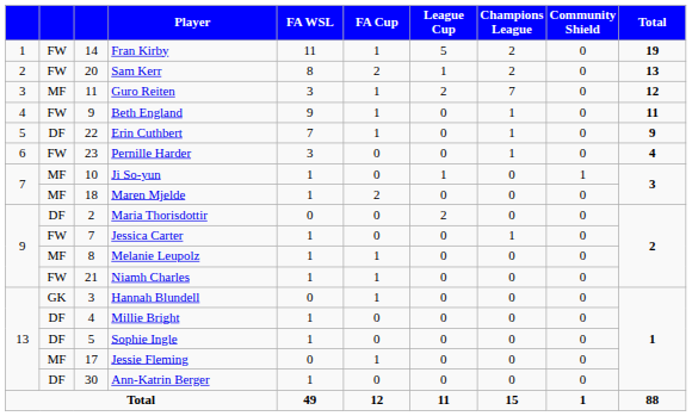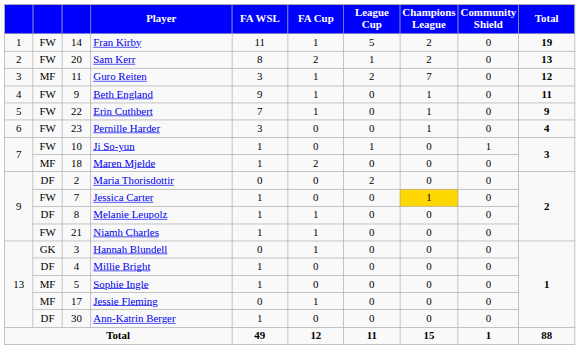 <table class="wikitable" style="text-align:center;">
 <tr>
 <th style="background:#00f; color:white; width:35px;"></th>
 <th style="background:#00f; color:white; width:35px;"></th>
 <th style="background:#00f; color:white; width:35px;"></th>
 <th style="background:#00f; color:white; width:200px;">Player</th>
 <th style="background:#00f; color:white; width:75px;">FA WSL</th>
 <th style="background:#00f; color:white; width:75px;">FA Cup</th>
 <th style="background:#00f; color:white; width:75px;">League Cup</th>
 <th style="background:#00f; color:white; width:75px;">Champions League</th>
 <th style="background:#00f; color:white; width:75px;">Community Shield</th>
 <th style="background:#00f; color:white; width:75px;">Total</th>
 </tr>
 <tr>
 <td rowspan="1">1</td>
 <td>FW</td>
 <td>14</td>
 <td align=left> <a href='#'>Fran Kirby</a></td>
 <td>11</td>
 <td>1</td>
 <td>5</td>
 <td>2</td>
 <td>0</td>
 <td><strong>19</strong></td>
 </tr>
 <tr>
 <td rowspan="1">2</td>
 <td>FW</td>
 <td>20</td>
 <td align="left"> <a href='#'>Sam Kerr</a></td>
 <td>8</td>
 <td>2</td>
 <td>1</td>
 <td>2</td>
 <td>0</td>
 <td><strong>13</strong></td>
 </tr>
 <tr>
 <td rowspan="1">3</td>
 <td>MF</td>
 <td>11</td>
 <td align="left"> <a href='#'>Guro Reiten</a></td>
 <td>3</td>
 <td>1</td>
 <td>2</td>
 <td>7</td>
 <td>0</td>
 <td><strong>12</strong></td>
 </tr>
 <tr>
 <td rowspan="1">4</td>
 <td>FW</td>
 <td>9</td>
 <td align=left> <a href='#'>Beth England</a></td>
 <td>9</td>
 <td>1</td>
 <td>0</td>
 <td>1</td>
 <td>0</td>
 <td><strong>11</strong></td>
 </tr>
 <tr>
 <td rowspan="1">5</td>
-<td>DF</td>
+<td>FW</td>
 <td>22</td>
 <td align=left> <a href='#'>Erin Cuthbert</a></td>
 <td>7</td>
 <td>1</td>
 <td>0</td>
 <td>1</td>
 <td>0</td>
 <td><strong>9</strong></td>
 </tr>
 <tr>
 <td rowspan="1">6</td>
 <td>FW</td>
 <td>23</td>
 <td align=left> <a href='#'>Pernille Harder</a></td>
 <td>3</td>
 <td>0</td>
 <td>0</td>
 <td>1</td>
 <td>0</td>
 <td><strong>4</strong></td>
 </tr>
 <tr>
 <td rowspan="2">7</td>
-<td>MF</td>
+<td>FW</td>
 <td>10</td>
 <td align="left"> <a href='#'>Ji So-yun</a></td>
 <td>1</td>
 <td>0</td>
 <td>1</td>
 <td>0</td>
 <td>1</td>
 <td rowspan="2"><strong>3</strong></td>
 </tr>
 <tr>
 <td>MF</td>
 <td>18</td>
 <td align="left"> <a href='#'>Maren Mjelde</a></td>
 <td>1</td>
 <td>2</td>
 <td>0</td>
 <td>0</td>
 <td>0</td>
 </tr>
 <tr>
 <td rowspan="4">9</td>
 <td>DF</td>
 <td>2</td>
 <td align="left"> <a href='#'>Maria Thorisdottir</a></td>
 <td>0</td>
 <td>0</td>
 <td>2</td>
 <td>0</td>
 <td>0</td>
 <td rowspan="4"><strong>2</strong></td>
 </tr>
 <tr>
 <td>FW</td>
 <td>7</td>
 <td align="left"> <a href='#'>Jessica Carter</a></td>
 <td>1</td>
 <td>0</td>
 <td>0</td>
-<td>1</td>
+<td style="background: gold;">1</td>
 <td>0</td>
 </tr>
 <tr>
-<td>MF</td>
+<td>DF</td>
 <td>8</td>
 <td align="left"> <a href='#'>Melanie Leupolz</a></td>
 <td>1</td>
 <td>1</td>
 <td>0</td>
 <td>0</td>
 <td>0</td>
 </tr>
 <tr>
 <td>FW</td>
 <td>21</td>
 <td align="left"> <a href='#'>Niamh Charles</a></td>
 <td>1</td>
 <td>1</td>
 <td>0</td>
 <td>0</td>
 <td>0</td>
 </tr>
 <tr>
 <td rowspan="5">13</td>
 <td>GK</td>
 <td>3</td>
 <td align="left"> <a href='#'>Hannah Blundell</a></td>
 <td>0</td>
 <td>1</td>
 <td>0</td>
 <td>0</td>
 <td>0</td>
 <td rowspan="5"><strong>1</strong></td>
 </tr>
 <tr>
 <td>DF</td>
 <td>4</td>
 <td align="left"> <a href='#'>Millie Bright</a></td>
 <td>1</td>
 <td>0</td>
 <td>0</td>
 <td>0</td>
 <td>0</td>
 </tr>
 <tr>
-<td>DF</td>
+<td>MF</td>
 <td>5</td>
 <td align="left"> <a href='#'>Sophie Ingle</a></td>
 <td>1</td>
 <td>0</td>
 <td>0</td>
 <td>0</td>
 <td>0</td>
 </tr>
 <tr>
 <td>MF</td>
 <td>17</td>
 <td align="left"> <a href='#'>Jessie Fleming</a></td>
 <td>0</td>
 <td>1</td>
 <td>0</td>
 <td>0</td>
 <td>0</td>
 </tr>
 <tr>
 <td>DF</td>
 <td>30</td>
 <td align="left"> <a href='#'>Ann-Katrin Berger</a></td>
 <td>1</td>
 <td>0</td>
 <td>0</td>
 <td>0</td>
 <td>0</td>
 </tr>
 <tr>
 <td colspan="4"><strong>Total</strong></td>
 <td><strong>49</strong></td>
 <td><strong>12</strong></td>
 <td><strong>11</strong></td>
 <td><strong>15</strong></td>
 <td><strong>1</strong></td>
 <td><strong>88</strong></td>
 </tr>
 </table>
